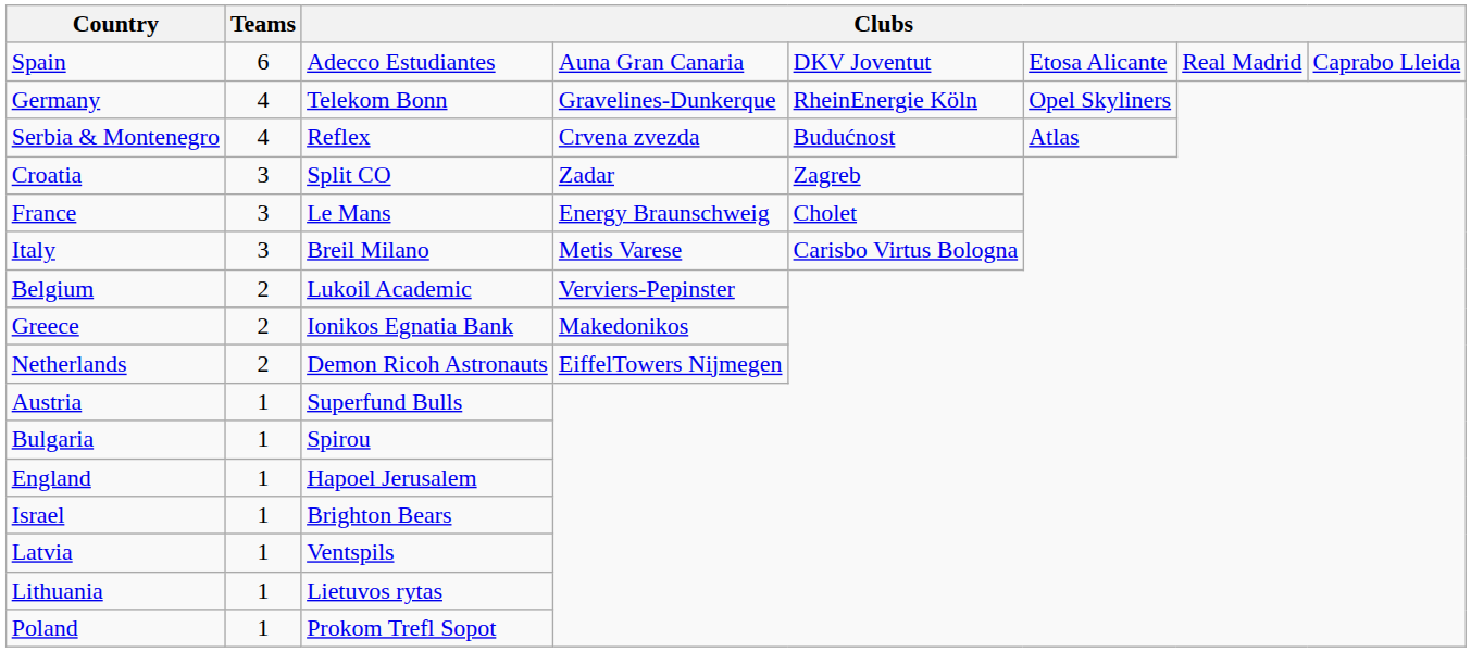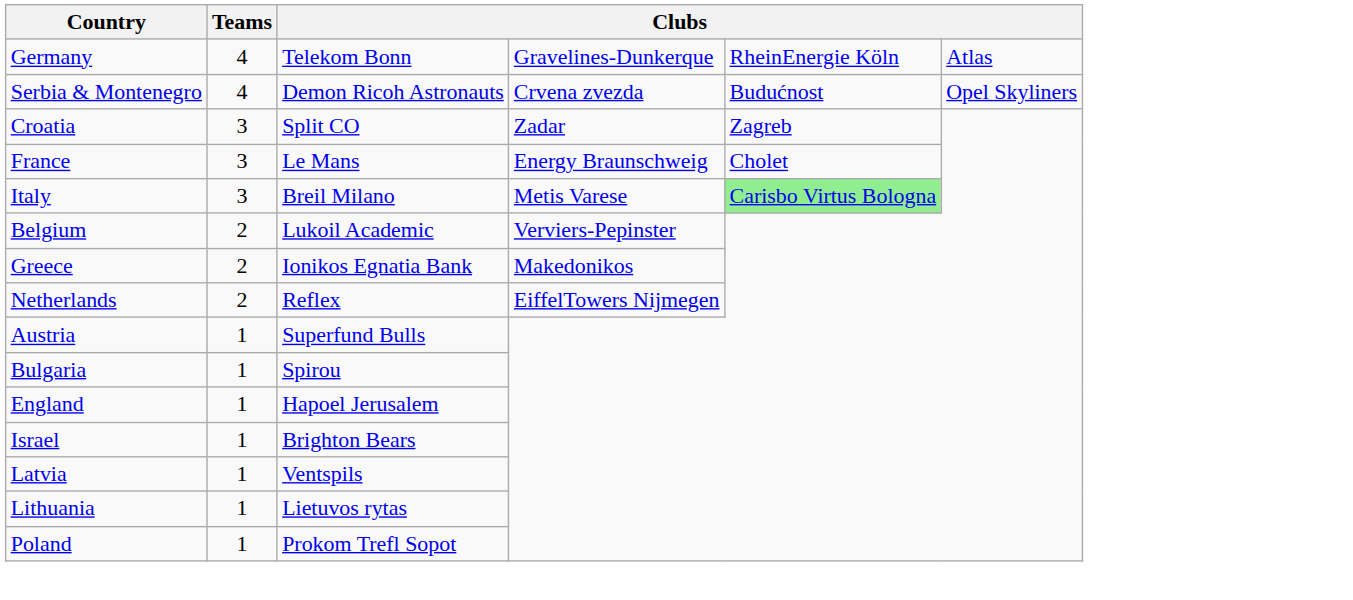 <table class="wikitable" style="margin-left:0.5em;">
 <tr>
 <th>Country</th>
 <th>Teams</th>
 <th colspan=6>Clubs </th>
 </tr>
 <tr>
-<td> <a href='#'>Spain</a></td>
-<td align=center>6</td>
-<td><a href='#'>Adecco Estudiantes</a> </td>
-<td><a href='#'>Auna Gran Canaria</a> </td>
-<td><a href='#'>DKV Joventut</a> </td>
-<td><a href='#'>Etosa Alicante</a> </td>
-<td><a href='#'>Real Madrid</a> </td>
-<td><a href='#'>Caprabo Lleida</a> </td>
-</tr>
-<tr>
 <td> <a href='#'>Germany</a></td>
 <td align=center>4</td>
 <td><a href='#'>Telekom Bonn</a> </td>
 <td><a href='#'>Gravelines-Dunkerque</a> </td>
 <td><a href='#'>RheinEnergie Köln</a> </td>
-<td><a href='#'>Opel Skyliners</a> </td>
+<td><a href='#'>Atlas</a></td>
 </tr>
 <tr>
 <td> <a href='#'>Serbia & Montenegro</a></td>
 <td align=center>4</td>
-<td><a href='#'>Reflex</a> </td>
+<td><a href='#'>Demon Ricoh Astronauts</a> </td>
 <td><a href='#'>Crvena zvezda</a> </td>
 <td><a href='#'>Budućnost</a> </td>
-<td><a href='#'>Atlas</a></td>
+<td><a href='#'>Opel Skyliners</a> </td>
 </tr>
 <tr>
 <td> <a href='#'>Croatia</a></td>
 <td align=center>3</td>
 <td><a href='#'>Split CO</a> </td>
 <td><a href='#'>Zadar</a> </td>
 <td><a href='#'>Zagreb</a> </td>
 </tr>
 <tr>
 <td> <a href='#'>France</a></td>
 <td align=center>3</td>
 <td><a href='#'>Le Mans</a> </td>
 <td><a href='#'>Energy Braunschweig</a> </td>
 <td><a href='#'>Cholet</a> </td>
 </tr>
 <tr>
 <td> <a href='#'>Italy</a></td>
 <td align=center>3</td>
 <td><a href='#'>Breil Milano</a> </td>
 <td><a href='#'>Metis Varese</a> </td>
-<td><a href='#'>Carisbo Virtus Bologna</a> </td>
+<td style="background: lightgreen;"><a href='#'>Carisbo Virtus Bologna</a> </td>
 </tr>
 <tr>
 <td> <a href='#'>Belgium</a></td>
 <td align=center>2</td>
 <td><a href='#'>Lukoil Academic</a> </td>
 <td><a href='#'>Verviers-Pepinster</a> </td>
 </tr>
 <tr>
 <td> <a href='#'>Greece</a></td>
 <td align=center>2</td>
 <td><a href='#'>Ionikos Egnatia Bank</a> </td>
 <td><a href='#'>Makedonikos</a> </td>
 </tr>
 <tr>
 <td> <a href='#'>Netherlands</a></td>
 <td align=center>2</td>
-<td><a href='#'>Demon Ricoh Astronauts</a> </td>
+<td><a href='#'>Reflex</a> </td>
 <td><a href='#'>EiffelTowers Nijmegen</a> </td>
 </tr>
 <tr>
 <td> <a href='#'>Austria</a></td>
 <td align=center>1</td>
 <td><a href='#'>Superfund Bulls</a> </td>
 </tr>
 <tr>
 <td> <a href='#'>Bulgaria</a></td>
 <td align=center>1</td>
 <td><a href='#'>Spirou</a> </td>
 </tr>
 <tr>
 <td> <a href='#'>England</a></td>
 <td align=center>1</td>
 <td><a href='#'>Hapoel Jerusalem</a> </td>
 </tr>
 <tr>
 <td> <a href='#'>Israel</a></td>
 <td align=center>1</td>
 <td><a href='#'>Brighton Bears</a> </td>
 </tr>
 <tr>
 <td> <a href='#'>Latvia</a></td>
 <td align=center>1</td>
 <td><a href='#'>Ventspils</a> </td>
 </tr>
 <tr>
 <td> <a href='#'>Lithuania</a></td>
 <td align=center>1</td>
 <td><a href='#'>Lietuvos rytas</a> </td>
 </tr>
 <tr>
 <td> <a href='#'>Poland</a></td>
 <td align=center>1</td>
 <td><a href='#'>Prokom Trefl Sopot</a> </td>
 </tr>
 </table>
